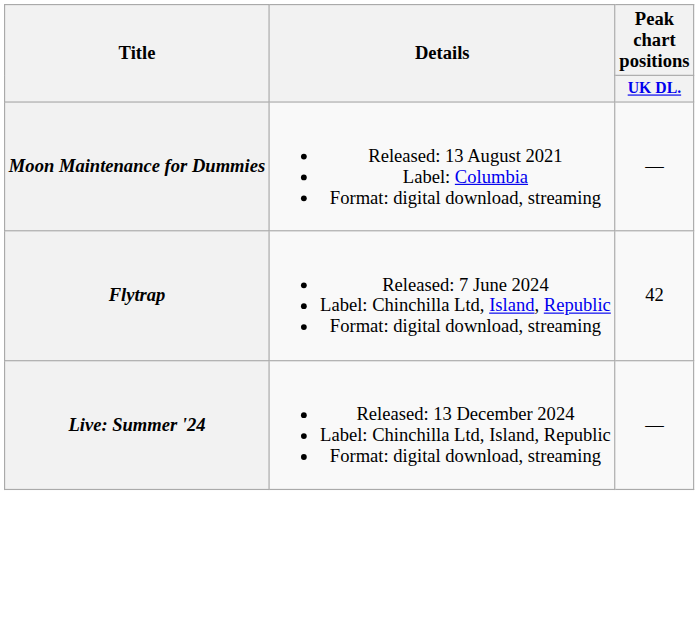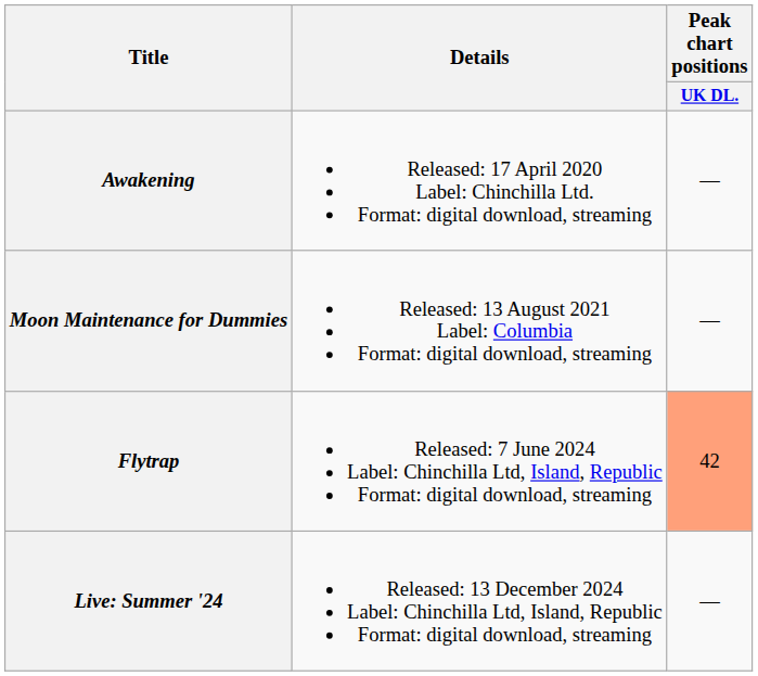 <table class="wikitable plainrowheaders" style="text-align:center;">
 <tr>
 <th scope="col" rowspan="2">Title</th>
 <th scope="col" rowspan="2">Details</th>
 <th scope="col" colspan="1">Peak chart positions</th>
 </tr>
 <tr>
 <th scope="col" style="width:3.5em;font-size:85%"><a href='#'>UK DL.</a><br></th>
 </tr>
 <tr>
+<th scope="row"><em>Awakening</em></th>
+<td><br><ul><li>Released: 17 April 2020</li><li>Label: Chinchilla Ltd.</li><li>Format: digital download, streaming</li></ul></td>
+<td>—</td>
+</tr>
+<tr>
 <th scope="row"><em>Moon Maintenance for Dummies</em></th>
 <td><br><ul><li>Released: 13 August 2021</li><li>Label: <a href='#'>Columbia</a></li><li>Format: digital download, streaming</li></ul></td>
 <td>—</td>
 </tr>
 <tr>
 <th scope="row"><em>Flytrap</em></th>
 <td><br><ul><li>Released: 7 June 2024</li><li>Label: Chinchilla Ltd, <a href='#'>Island</a>, <a href='#'>Republic</a></li><li>Format: digital download, streaming</li></ul></td>
-<td>42</td>
+<td style="background: lightsalmon;">42</td>
 </tr>
 <tr>
 <th scope="row"><em>Live: Summer '24</em></th>
 <td><br><ul><li>Released: 13 December 2024</li><li>Label: Chinchilla Ltd, Island, Republic</li><li>Format: digital download, streaming</li></ul></td>
 <td>—</td>
 </tr>
 </table>
